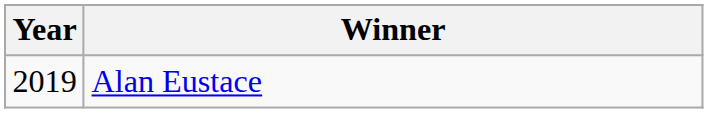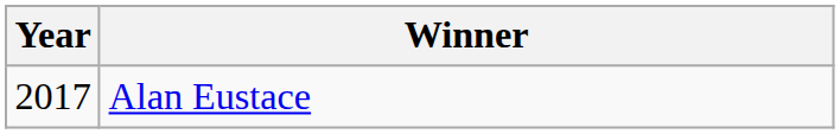 <table class="wikitable" style="text-align:left">
 <tr>
 <th style="width:20px;">Year</th>
 <th style="width:300px;">Winner</th>
 </tr>
 <tr>
-<td>2019</td>
+<td>2017</td>
 <td><a href='#'>Alan Eustace</a></td>
 </tr>
 </table>
